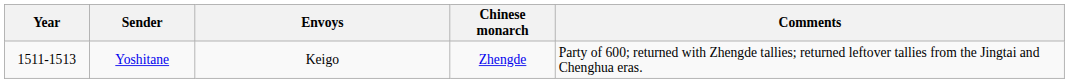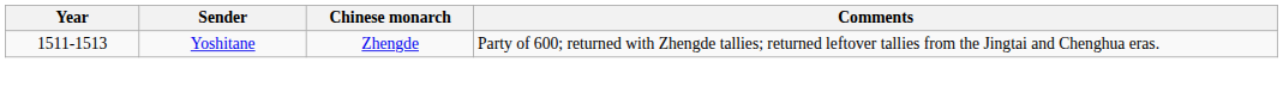 <table class="wikitable">
 <tr style="background:#efefef">
 <th width=8%>Year</th>
 <th width=10%>Sender</th>
-<th width=24%>Envoys</th>
 <th width=10%>Chinese monarch</th>
 <th width=48%>Comments</th>
 </tr>
 <tr align="center">
 <td>1511-1513</td>
 <td><a href='#'>Yoshitane</a></td>
-<td>Keigo</td>
 <td><a href='#'>Zhengde</a></td>
 <td align="left">Party of 600; returned with Zhengde tallies; returned leftover tallies from the Jingtai and Chenghua eras.</td>
 </tr>
 </table>
